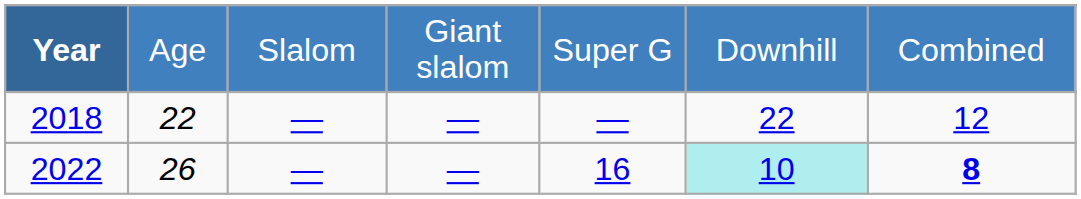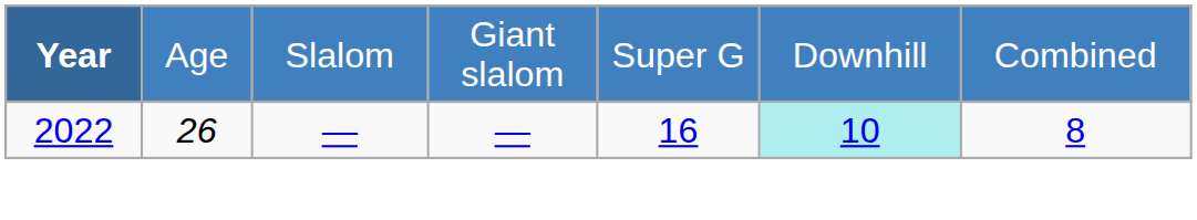 <table class="wikitable" style="font-size:95%; text-align:center; border:grey solid 1px; border-collapse:collapse;" width="40%">
 <tr style="background-color:#369; color:white;">
 <td rowspan="2" colspan="1" width="4%"><strong>Year</strong></td>
 </tr>
 <tr style="background-color:#4180be; color:white;">
 <td width="3%">Age</td>
 <td width="5%">Slalom</td>
 <td width="5%">Giant<br>slalom</td>
 <td width="5%">Super G</td>
 <td width="5%">Downhill</td>
 <td width="5%">Combined</td>
 </tr>
 <tr style="background-color:#8CB2D8; color:white;">
 </tr>
 <tr>
-<td><a href='#'>2018</a></td>
-<td><em>22</em></td>
-<td><a href='#'>—</a></td>
-<td><a href='#'>—</a></td>
-<td><a href='#'>—</a></td>
-<td><a href='#'>22</a></td>
-<td><a href='#'>12</a></td>
-</tr>
-<tr>
 <td><a href='#'>2022</a></td>
 <td><em>26</em></td>
 <td><a href='#'>—</a></td>
 <td><a href='#'>—</a></td>
 <td><a href='#'>16</a></td>
 <td style="background: paleturquoise;"><a href='#'>10</a></td>
-<td><strong><a href='#'>8</a></strong></td>
+<td><a href='#'>8</a></td>
 </tr>
 </table>
